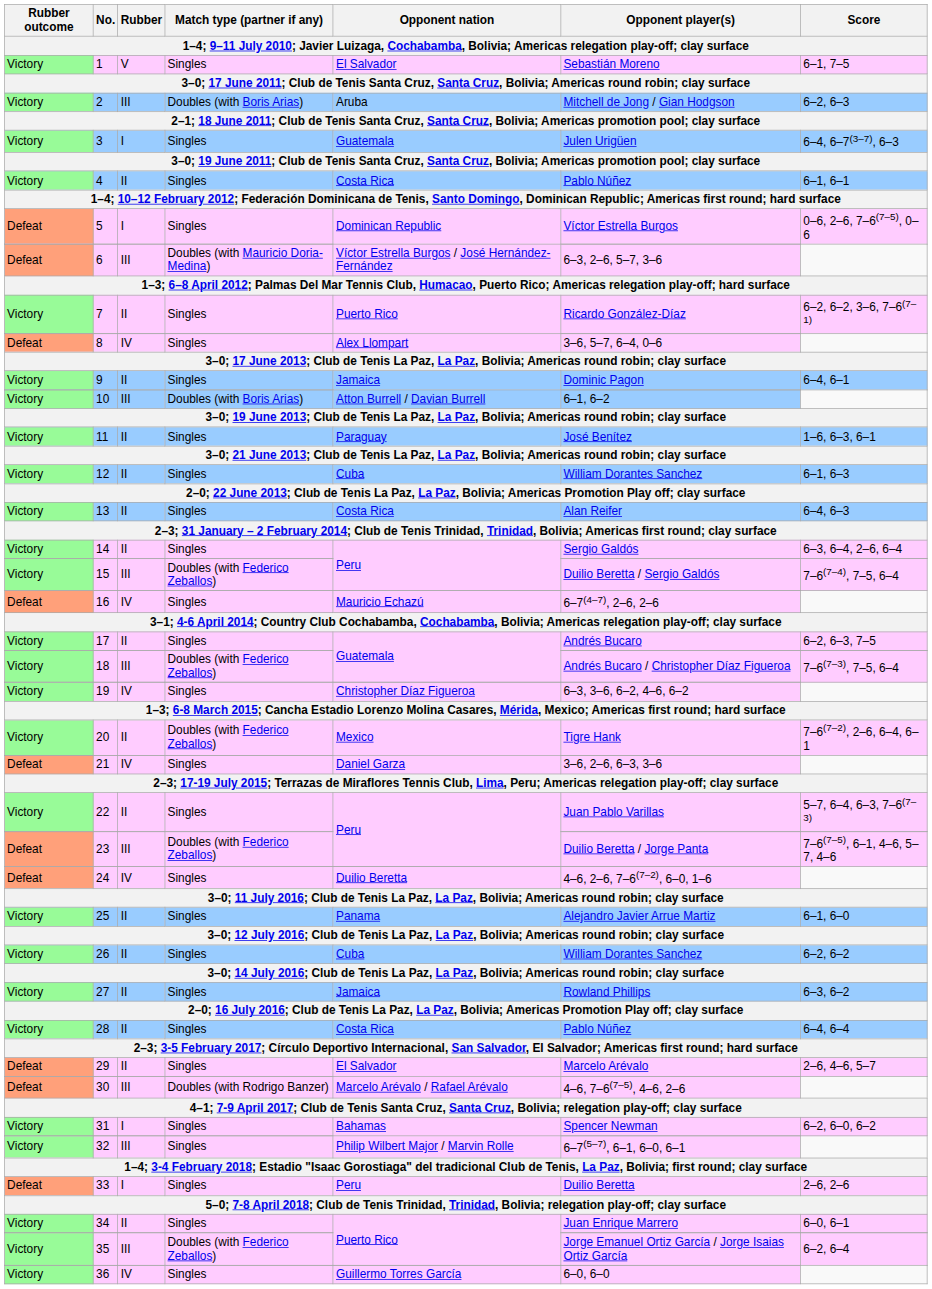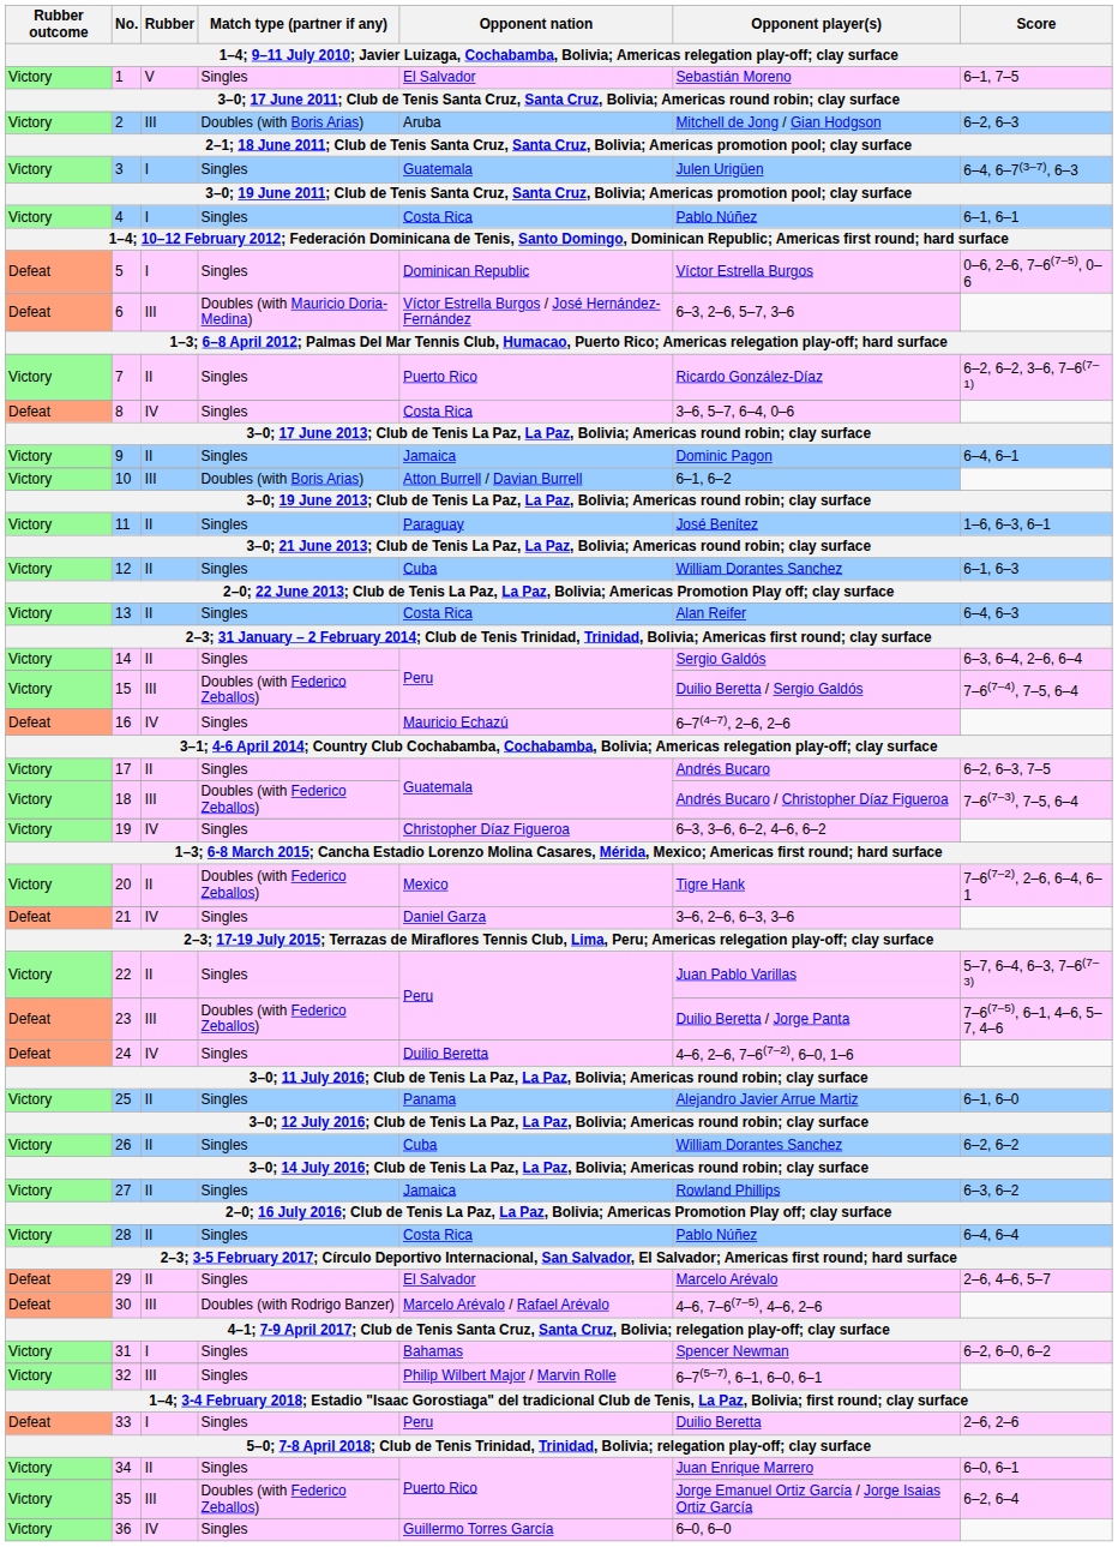 <table class=wikitable>
 <tr>
 <th>Rubber outcome</th>
 <th>No.</th>
 <th>Rubber</th>
 <th>Match type (partner if any)</th>
 <th>Opponent nation</th>
 <th>Opponent player(s)</th>
 <th>Score</th>
 </tr>
 <tr>
 <th colspan=7>1–4; <a href='#'>9–11 July 2010</a>; Javier Luizaga, <a href='#'>Cochabamba</a>, Bolivia; Americas relegation play-off; clay surface</th>
 </tr>
 <tr bgcolor=#FFCCFF>
 <td bgcolor=98FB98>Victory</td>
 <td>1</td>
 <td>V</td>
 <td>Singles</td>
 <td> <a href='#'>El Salvador</a></td>
 <td><a href='#'>Sebastián Moreno</a></td>
 <td>6–1, 7–5</td>
 </tr>
 <tr>
 <th colspan=7>3–0; <a href='#'>17 June 2011</a>; Club de Tenis Santa Cruz, <a href='#'>Santa Cruz</a>, Bolivia; Americas round robin; clay surface</th>
 </tr>
 <tr bgcolor=#99CCFF>
 <td bgcolor=98FB98>Victory</td>
 <td>2</td>
 <td>III</td>
 <td>Doubles (with <a href='#'>Boris Arias</a>)</td>
 <td> Aruba</td>
 <td><a href='#'>Mitchell de Jong</a> / <a href='#'>Gian Hodgson</a></td>
 <td>6–2, 6–3</td>
 </tr>
 <tr>
 <th colspan=7>2–1; <a href='#'>18 June 2011</a>; Club de Tenis Santa Cruz, <a href='#'>Santa Cruz</a>, Bolivia; Americas promotion pool; clay surface</th>
 </tr>
 <tr bgcolor=#99CCFF>
 <td bgcolor=98FB98>Victory</td>
 <td>3</td>
 <td>I</td>
 <td>Singles</td>
 <td> <a href='#'>Guatemala</a></td>
 <td><a href='#'>Julen Urigüen</a></td>
 <td>6–4, 6–7<sup>(3–7)</sup>, 6–3</td>
 </tr>
 <tr>
 <th colspan=7>3–0; <a href='#'>19 June 2011</a>; Club de Tenis Santa Cruz, <a href='#'>Santa Cruz</a>, Bolivia; Americas promotion pool; clay surface</th>
 </tr>
 <tr bgcolor=#99CCFF>
 <td bgcolor=98FB98>Victory</td>
 <td>4</td>
-<td>II</td>
+<td>I</td>
 <td>Singles</td>
 <td> <a href='#'>Costa Rica</a></td>
 <td><a href='#'>Pablo Núñez</a></td>
 <td>6–1, 6–1</td>
 </tr>
 <tr>
 <th colspan=7>1–4; <a href='#'>10–12 February 2012</a>; Federación Dominicana de Tenis, <a href='#'>Santo Domingo</a>, Dominican Republic; Americas first round; hard surface</th>
 </tr>
 <tr bgcolor=#FFCCFF>
 <td bgcolor=FFA07A>Defeat</td>
 <td>5</td>
 <td>I</td>
 <td>Singles</td>
 <td rowspan=2> <a href='#'>Dominican Republic</a></td>
 <td><a href='#'>Víctor Estrella Burgos</a></td>
 <td>0–6, 2–6, 7–6<sup>(7–5)</sup>, 0–6</td>
 </tr>
 <tr>
 </tr>
 <tr bgcolor=#FFCCFF>
 <td bgcolor=FFA07A>Defeat</td>
 <td>6</td>
 <td>III</td>
 <td>Doubles (with <a href='#'>Mauricio Doria-Medina</a>)</td>
 <td><a href='#'>Víctor Estrella Burgos</a> / <a href='#'>José Hernández-Fernández</a></td>
 <td>6–3, 2–6, 5–7, 3–6</td>
 </tr>
 <tr>
 <th colspan=7>1–3; <a href='#'>6–8 April 2012</a>; Palmas Del Mar Tennis Club, <a href='#'>Humacao</a>, Puerto Rico; Americas relegation play-off; hard surface</th>
 </tr>
 <tr bgcolor=#FFCCFF>
 <td bgcolor=98FB98>Victory</td>
 <td>7</td>
 <td>II</td>
 <td>Singles</td>
 <td rowspan=2> <a href='#'>Puerto Rico</a></td>
 <td><a href='#'>Ricardo González-Díaz</a></td>
 <td>6–2, 6–2, 3–6, 7–6<sup>(7–1)</sup></td>
 </tr>
 <tr>
 </tr>
 <tr bgcolor=#FFCCFF>
 <td bgcolor=FFA07A>Defeat</td>
 <td>8</td>
 <td>IV</td>
 <td>Singles</td>
-<td><a href='#'>Alex Llompart</a></td>
+<td> <a href='#'>Costa Rica</a></td>
 <td>3–6, 5–7, 6–4, 0–6</td>
 </tr>
 <tr>
 <th colspan=7>3–0; <a href='#'>17 June 2013</a>; Club de Tenis La Paz, <a href='#'>La Paz</a>, Bolivia; Americas round robin; clay surface</th>
 </tr>
 <tr bgcolor=#99CCFF>
 <td bgcolor=98FB98>Victory</td>
 <td>9</td>
 <td>II</td>
 <td>Singles</td>
 <td rowspan=2> <a href='#'>Jamaica</a></td>
 <td><a href='#'>Dominic Pagon</a></td>
 <td>6–4, 6–1</td>
 </tr>
 <tr>
 </tr>
 <tr bgcolor=#99CCFF>
 <td bgcolor=98FB98>Victory</td>
 <td>10</td>
 <td>III</td>
 <td>Doubles (with <a href='#'>Boris Arias</a>)</td>
 <td><a href='#'>Atton Burrell</a> / <a href='#'>Davian Burrell</a></td>
 <td>6–1, 6–2</td>
 </tr>
 <tr>
 <th colspan=7>3–0; <a href='#'>19 June 2013</a>; Club de Tenis La Paz, <a href='#'>La Paz</a>, Bolivia; Americas round robin; clay surface</th>
 </tr>
 <tr bgcolor=#99CCFF>
 <td bgcolor=98FB98>Victory</td>
 <td>11</td>
 <td>II</td>
 <td>Singles</td>
 <td> <a href='#'>Paraguay</a></td>
 <td><a href='#'>José Benítez</a></td>
 <td>1–6, 6–3, 6–1</td>
 </tr>
 <tr>
 <th colspan=7>3–0; <a href='#'>21 June 2013</a>; Club de Tenis La Paz, <a href='#'>La Paz</a>, Bolivia; Americas round robin; clay surface</th>
 </tr>
 <tr bgcolor=#99CCFF>
 <td bgcolor=98FB98>Victory</td>
 <td>12</td>
 <td>II</td>
 <td>Singles</td>
 <td> <a href='#'>Cuba</a></td>
 <td><a href='#'>William Dorantes Sanchez</a></td>
 <td>6–1, 6–3</td>
 </tr>
 <tr>
 <th colspan=7>2–0; <a href='#'>22 June 2013</a>; Club de Tenis La Paz, <a href='#'>La Paz</a>, Bolivia; Americas Promotion Play off; clay surface</th>
 </tr>
 <tr bgcolor=#99CCFF>
 <td bgcolor=98FB98>Victory</td>
 <td>13</td>
 <td>II</td>
 <td>Singles</td>
 <td> <a href='#'>Costa Rica</a></td>
 <td><a href='#'>Alan Reifer</a></td>
 <td>6–4, 6–3</td>
 </tr>
 <tr>
 <th colspan=7>2–3; <a href='#'>31 January – 2 February 2014</a>; Club de Tenis Trinidad, <a href='#'>Trinidad</a>, Bolivia; Americas first round; clay surface</th>
 </tr>
 <tr bgcolor=#FFCCFF>
 <td bgcolor=98FB98>Victory</td>
 <td>14</td>
 <td>II</td>
 <td>Singles</td>
 <td rowspan=3> <a href='#'>Peru</a></td>
 <td><a href='#'>Sergio Galdós</a></td>
 <td>6–3, 6–4, 2–6, 6–4</td>
 </tr>
 <tr>
 </tr>
 <tr bgcolor=#FFCCFF>
 <td bgcolor=98FB98>Victory</td>
 <td>15</td>
 <td>III</td>
 <td>Doubles (with <a href='#'>Federico Zeballos</a>)</td>
 <td><a href='#'>Duilio Beretta</a> / <a href='#'>Sergio Galdós</a></td>
 <td>7–6<sup>(7–4)</sup>, 7–5, 6–4</td>
 </tr>
 <tr>
 </tr>
 <tr bgcolor=#FFCCFF>
 <td bgcolor=FFA07A>Defeat</td>
 <td>16</td>
 <td>IV</td>
 <td>Singles</td>
 <td><a href='#'>Mauricio Echazú</a></td>
 <td>6–7<sup>(4–7)</sup>, 2–6, 2–6</td>
 </tr>
 <tr>
 <th colspan=7>3–1; <a href='#'>4-6 April 2014</a>; Country Club Cochabamba, <a href='#'>Cochabamba</a>, Bolivia; Americas relegation play-off; clay surface</th>
 </tr>
 <tr bgcolor=#FFCCFF>
 <td bgcolor=98FB98>Victory</td>
 <td>17</td>
 <td>II</td>
 <td>Singles</td>
 <td rowspan=3> <a href='#'>Guatemala</a></td>
 <td><a href='#'>Andrés Bucaro</a></td>
 <td>6–2, 6–3, 7–5</td>
 </tr>
 <tr>
 </tr>
 <tr bgcolor=#FFCCFF>
 <td bgcolor=98FB98>Victory</td>
 <td>18</td>
 <td>III</td>
 <td>Doubles (with <a href='#'>Federico Zeballos</a>)</td>
 <td><a href='#'>Andrés Bucaro</a> / <a href='#'>Christopher Díaz Figueroa</a></td>
 <td>7–6<sup>(7–3)</sup>, 7–5, 6–4</td>
 </tr>
 <tr>
 </tr>
 <tr bgcolor=#FFCCFF>
 <td bgcolor=98FB98>Victory</td>
 <td>19</td>
 <td>IV</td>
 <td>Singles</td>
 <td><a href='#'>Christopher Díaz Figueroa</a></td>
 <td>6–3, 3–6, 6–2, 4–6, 6–2</td>
 </tr>
 <tr>
 <th colspan=7>1–3; <a href='#'>6-8 March 2015</a>; Cancha Estadio Lorenzo Molina Casares, <a href='#'>Mérida</a>, Mexico; Americas first round; hard surface</th>
 </tr>
 <tr bgcolor=#FFCCFF>
 <td bgcolor=98FB98>Victory</td>
 <td>20</td>
 <td>II</td>
 <td>Doubles (with <a href='#'>Federico Zeballos</a>)</td>
 <td rowspan=2> <a href='#'>Mexico</a></td>
 <td><a href='#'>Tigre Hank</a></td>
 <td>7–6<sup>(7–2)</sup>, 2–6, 6–4, 6–1</td>
 </tr>
 <tr>
 </tr>
 <tr bgcolor=#FFCCFF>
 <td bgcolor=FFA07A>Defeat</td>
 <td>21</td>
 <td>IV</td>
 <td>Singles</td>
 <td><a href='#'>Daniel Garza</a></td>
 <td>3–6, 2–6, 6–3, 3–6</td>
 </tr>
 <tr>
 <th colspan=7>2–3; <a href='#'>17-19 July 2015</a>; Terrazas de Miraflores Tennis Club, <a href='#'>Lima</a>, Peru; Americas relegation play-off; clay surface</th>
 </tr>
 <tr bgcolor=#FFCCFF>
 <td bgcolor=98FB98>Victory</td>
 <td>22</td>
 <td>II</td>
 <td>Singles</td>
 <td rowspan=3> <a href='#'>Peru</a></td>
 <td><a href='#'>Juan Pablo Varillas</a></td>
 <td>5–7, 6–4, 6–3, 7–6<sup>(7–3)</sup></td>
 </tr>
 <tr>
 </tr>
 <tr bgcolor=#FFCCFF>
 <td bgcolor=FFA07A>Defeat</td>
 <td>23</td>
 <td>III</td>
 <td>Doubles (with <a href='#'>Federico Zeballos</a>)</td>
 <td><a href='#'>Duilio Beretta</a> / <a href='#'>Jorge Panta</a></td>
 <td>7–6<sup>(7–5)</sup>, 6–1, 4–6, 5–7, 4–6</td>
 </tr>
 <tr>
 </tr>
 <tr bgcolor=#FFCCFF>
 <td bgcolor=FFA07A>Defeat</td>
 <td>24</td>
 <td>IV</td>
 <td>Singles</td>
 <td><a href='#'>Duilio Beretta</a></td>
 <td>4–6, 2–6, 7–6<sup>(7–2)</sup>, 6–0, 1–6</td>
 </tr>
 <tr>
 <th colspan=7>3–0; <a href='#'>11 July 2016</a>; Club de Tenis La Paz, <a href='#'>La Paz</a>, Bolivia; Americas round robin; clay surface</th>
 </tr>
 <tr bgcolor=#99CCFF>
 <td bgcolor=98FB98>Victory</td>
 <td>25</td>
 <td>II</td>
 <td>Singles</td>
 <td> <a href='#'>Panama</a></td>
 <td><a href='#'>Alejandro Javier Arrue Martiz</a></td>
 <td>6–1, 6–0</td>
 </tr>
 <tr>
 <th colspan=7>3–0; <a href='#'>12 July 2016</a>; Club de Tenis La Paz, <a href='#'>La Paz</a>, Bolivia; Americas round robin; clay surface</th>
 </tr>
 <tr bgcolor=#99CCFF>
 <td bgcolor=98FB98>Victory</td>
 <td>26</td>
 <td>II</td>
 <td>Singles</td>
 <td> <a href='#'>Cuba</a></td>
 <td><a href='#'>William Dorantes Sanchez</a></td>
 <td>6–2, 6–2</td>
 </tr>
 <tr>
 <th colspan=7>3–0; <a href='#'>14 July 2016</a>; Club de Tenis La Paz, <a href='#'>La Paz</a>, Bolivia; Americas round robin; clay surface</th>
 </tr>
 <tr bgcolor=#99CCFF>
 <td bgcolor=98FB98>Victory</td>
 <td>27</td>
 <td>II</td>
 <td>Singles</td>
 <td> <a href='#'>Jamaica</a></td>
 <td><a href='#'>Rowland Phillips</a></td>
 <td>6–3, 6–2</td>
 </tr>
 <tr>
 <th colspan=7>2–0; <a href='#'>16 July 2016</a>; Club de Tenis La Paz, <a href='#'>La Paz</a>, Bolivia; Americas Promotion Play off; clay surface</th>
 </tr>
 <tr bgcolor=#99CCFF>
 <td bgcolor=98FB98>Victory</td>
 <td>28</td>
 <td>II</td>
 <td>Singles</td>
 <td> <a href='#'>Costa Rica</a></td>
 <td><a href='#'>Pablo Núñez</a></td>
 <td>6–4, 6–4</td>
 </tr>
 <tr>
 <th colspan=7>2–3; <a href='#'>3-5 February 2017</a>; Círculo Deportivo Internacional, <a href='#'>San Salvador</a>, El Salvador; Americas first round; hard surface</th>
 </tr>
 <tr bgcolor=#FFCCFF>
 <td bgcolor=FFA07A>Defeat</td>
 <td>29</td>
 <td>II</td>
 <td>Singles</td>
 <td rowspan=2> <a href='#'>El Salvador</a></td>
 <td><a href='#'>Marcelo Arévalo</a></td>
 <td>2–6, 4–6, 5–7</td>
 </tr>
 <tr>
 </tr>
 <tr bgcolor=#FFCCFF>
 <td bgcolor=FFA07A>Defeat</td>
 <td>30</td>
 <td>III</td>
 <td>Doubles (with Rodrigo Banzer)</td>
 <td><a href='#'>Marcelo Arévalo</a> / <a href='#'>Rafael Arévalo</a></td>
 <td>4–6, 7–6<sup>(7–5)</sup>, 4–6, 2–6</td>
 </tr>
 <tr>
 <th colspan=7>4–1; <a href='#'>7-9 April 2017</a>; Club de Tenis Santa Cruz, <a href='#'>Santa Cruz</a>, Bolivia; relegation play-off; clay surface</th>
 </tr>
 <tr bgcolor=#FFCCFF>
 <td bgcolor=98FB98>Victory</td>
 <td>31</td>
 <td>I</td>
 <td>Singles</td>
 <td rowspan=2> <a href='#'>Bahamas</a></td>
 <td><a href='#'>Spencer Newman</a></td>
 <td>6–2, 6–0, 6–2</td>
 </tr>
 <tr>
 </tr>
 <tr bgcolor=#FFCCFF>
 <td bgcolor=98FB98>Victory</td>
 <td>32</td>
 <td>III</td>
 <td>Singles</td>
 <td><a href='#'>Philip Wilbert Major</a> / <a href='#'>Marvin Rolle</a></td>
 <td>6–7<sup>(5–7)</sup>, 6–1, 6–0, 6–1</td>
 </tr>
 <tr>
 <th colspan=7>1–4; <a href='#'>3-4 February 2018</a>; Estadio "Isaac Gorostiaga" del tradicional Club de Tenis, <a href='#'>La Paz</a>, Bolivia; first round; clay surface</th>
 </tr>
 <tr bgcolor=#FFCCFF>
 <td bgcolor=FFA07A>Defeat</td>
 <td>33</td>
 <td>I</td>
 <td>Singles</td>
 <td> <a href='#'>Peru</a></td>
 <td><a href='#'>Duilio Beretta</a></td>
 <td>2–6, 2–6</td>
 </tr>
 <tr>
 <th colspan=7>5–0; <a href='#'>7-8 April 2018</a>; Club de Tenis Trinidad, <a href='#'>Trinidad</a>, Bolivia; relegation play-off; clay surface</th>
 </tr>
 <tr bgcolor=#FFCCFF>
 <td bgcolor=98FB98>Victory</td>
 <td>34</td>
 <td>II</td>
 <td>Singles</td>
 <td rowspan=3> <a href='#'>Puerto Rico</a></td>
 <td><a href='#'>Juan Enrique Marrero</a></td>
 <td>6–0, 6–1</td>
 </tr>
 <tr>
 </tr>
 <tr bgcolor=#FFCCFF>
 <td bgcolor=98FB98>Victory</td>
 <td>35</td>
 <td>III</td>
 <td>Doubles (with <a href='#'>Federico Zeballos</a>)</td>
 <td><a href='#'>Jorge Emanuel Ortiz García</a> / <a href='#'>Jorge Isaias Ortiz García</a></td>
 <td>6–2, 6–4</td>
 </tr>
 <tr>
 </tr>
 <tr bgcolor=#FFCCFF>
 <td bgcolor=98FB98>Victory</td>
 <td>36</td>
 <td>IV</td>
 <td>Singles</td>
 <td><a href='#'>Guillermo Torres García</a></td>
 <td>6–0, 6–0</td>
 </tr>
 </table>
